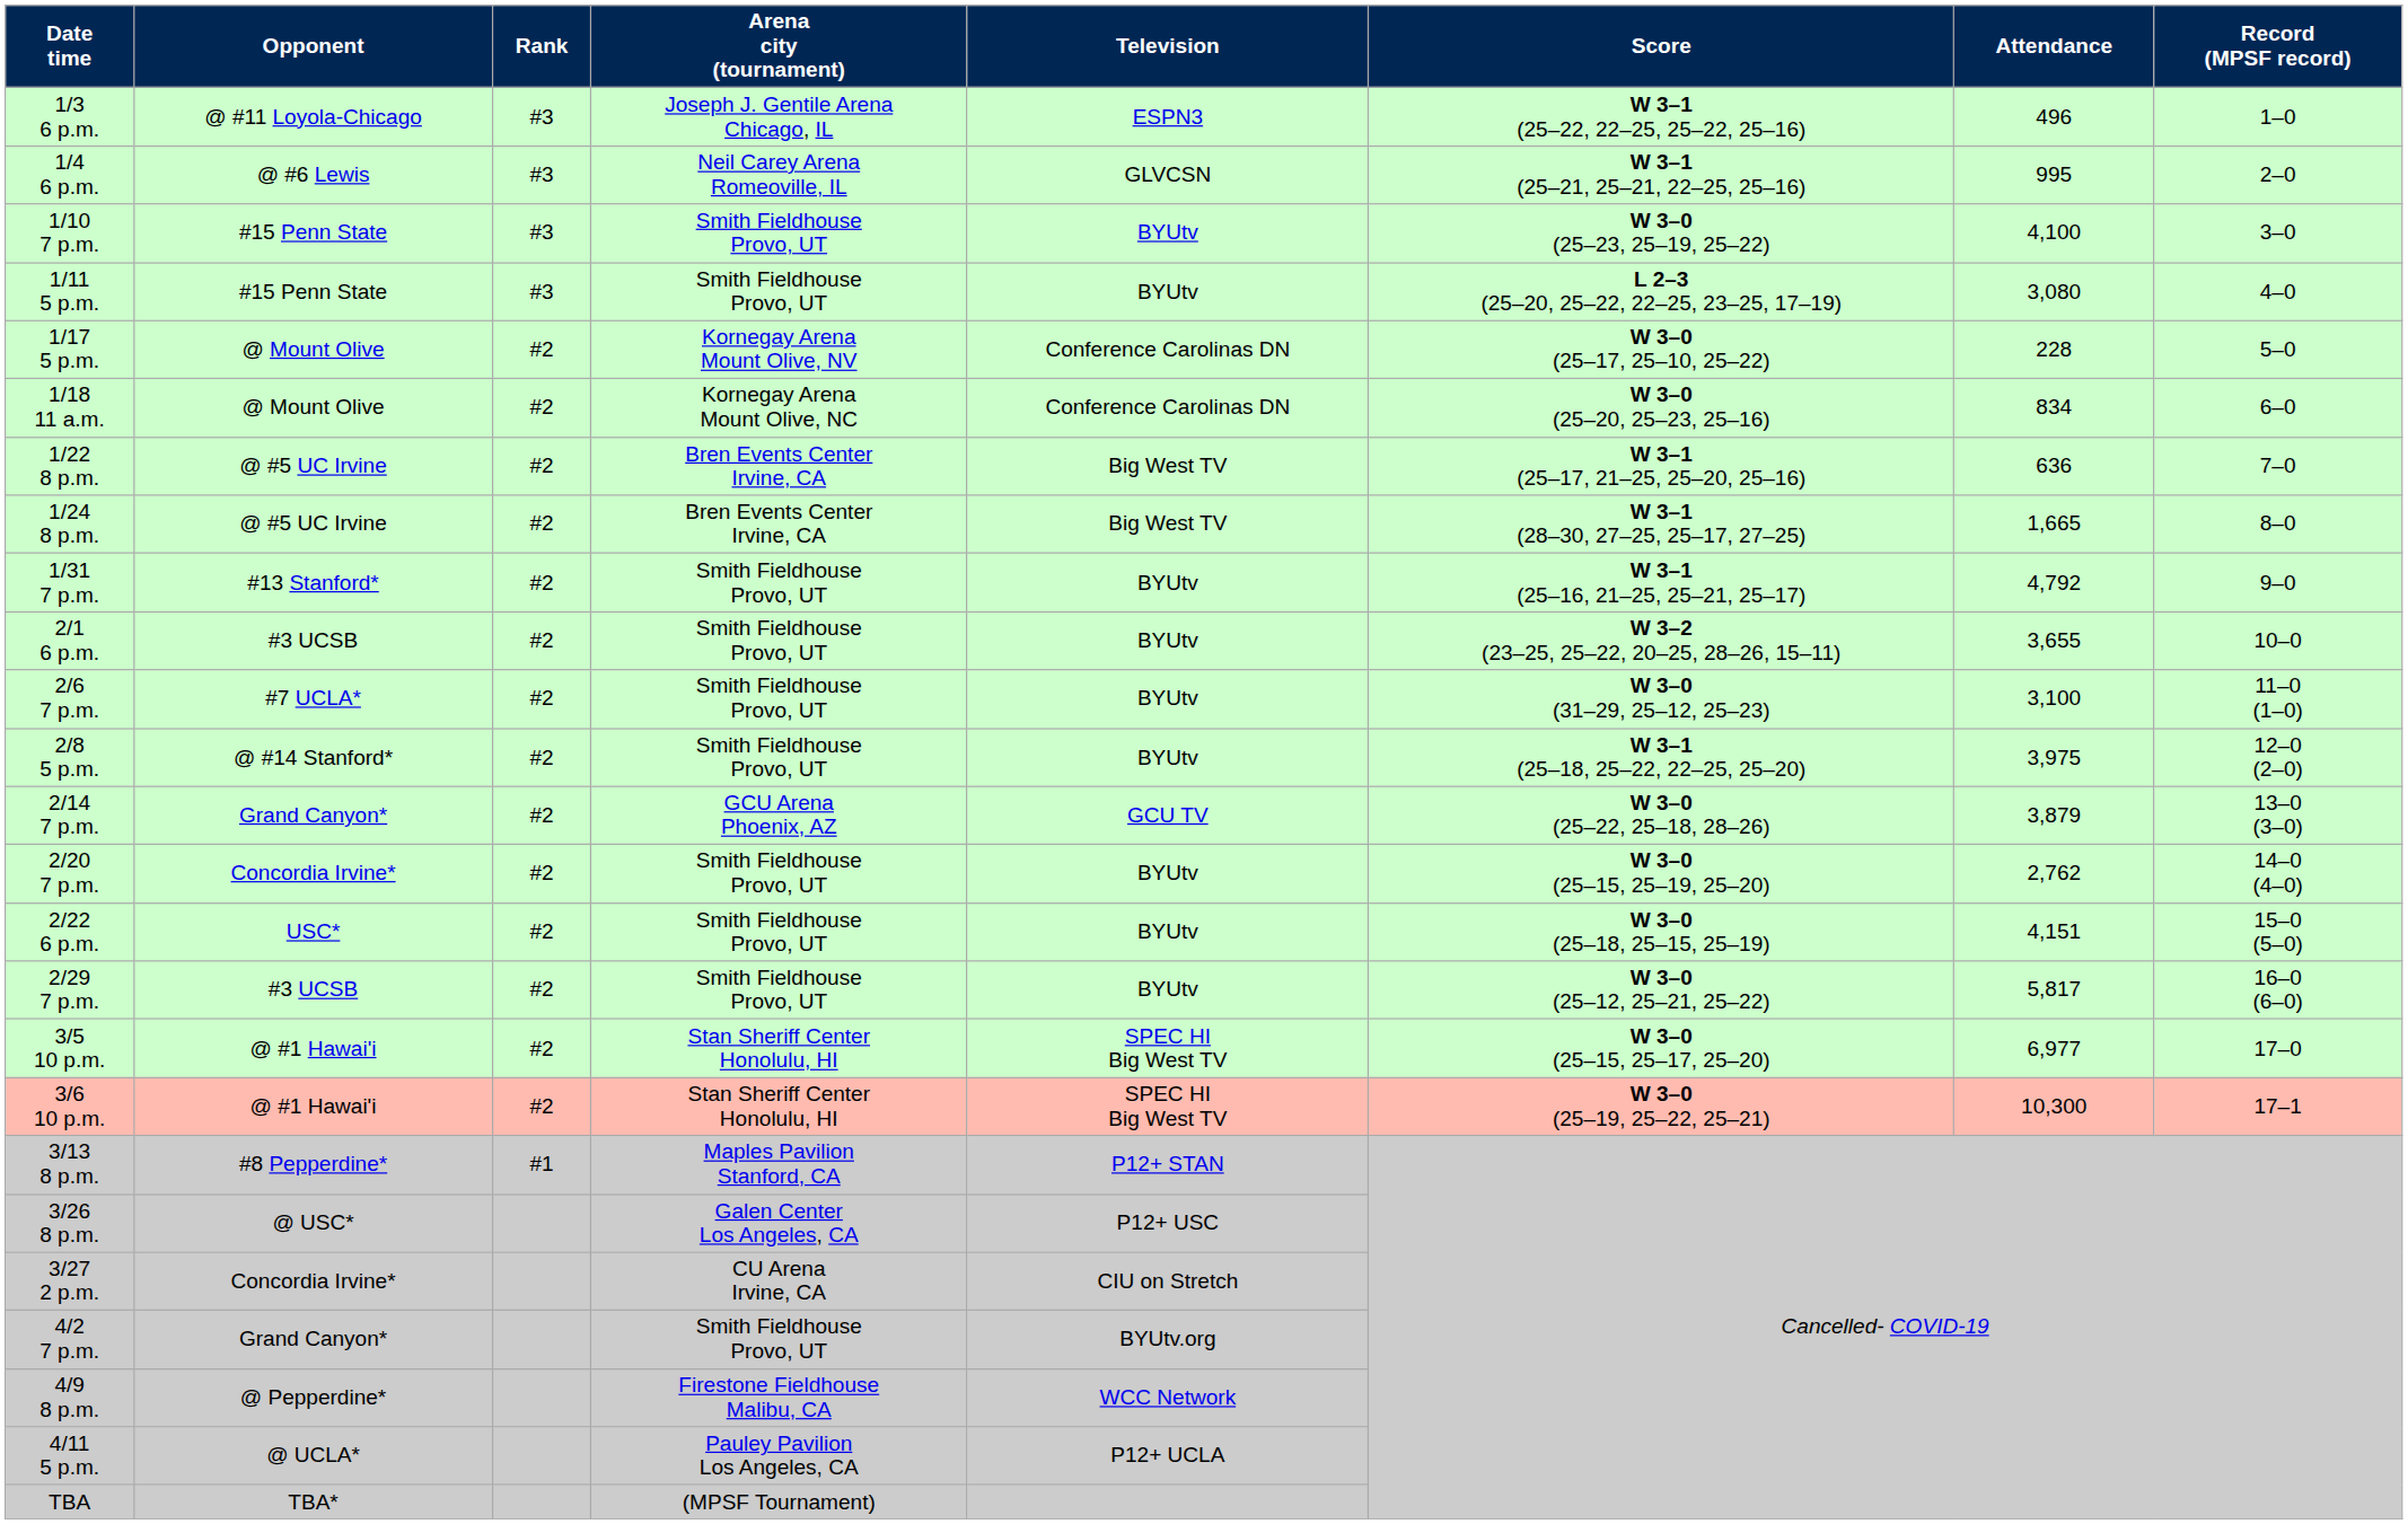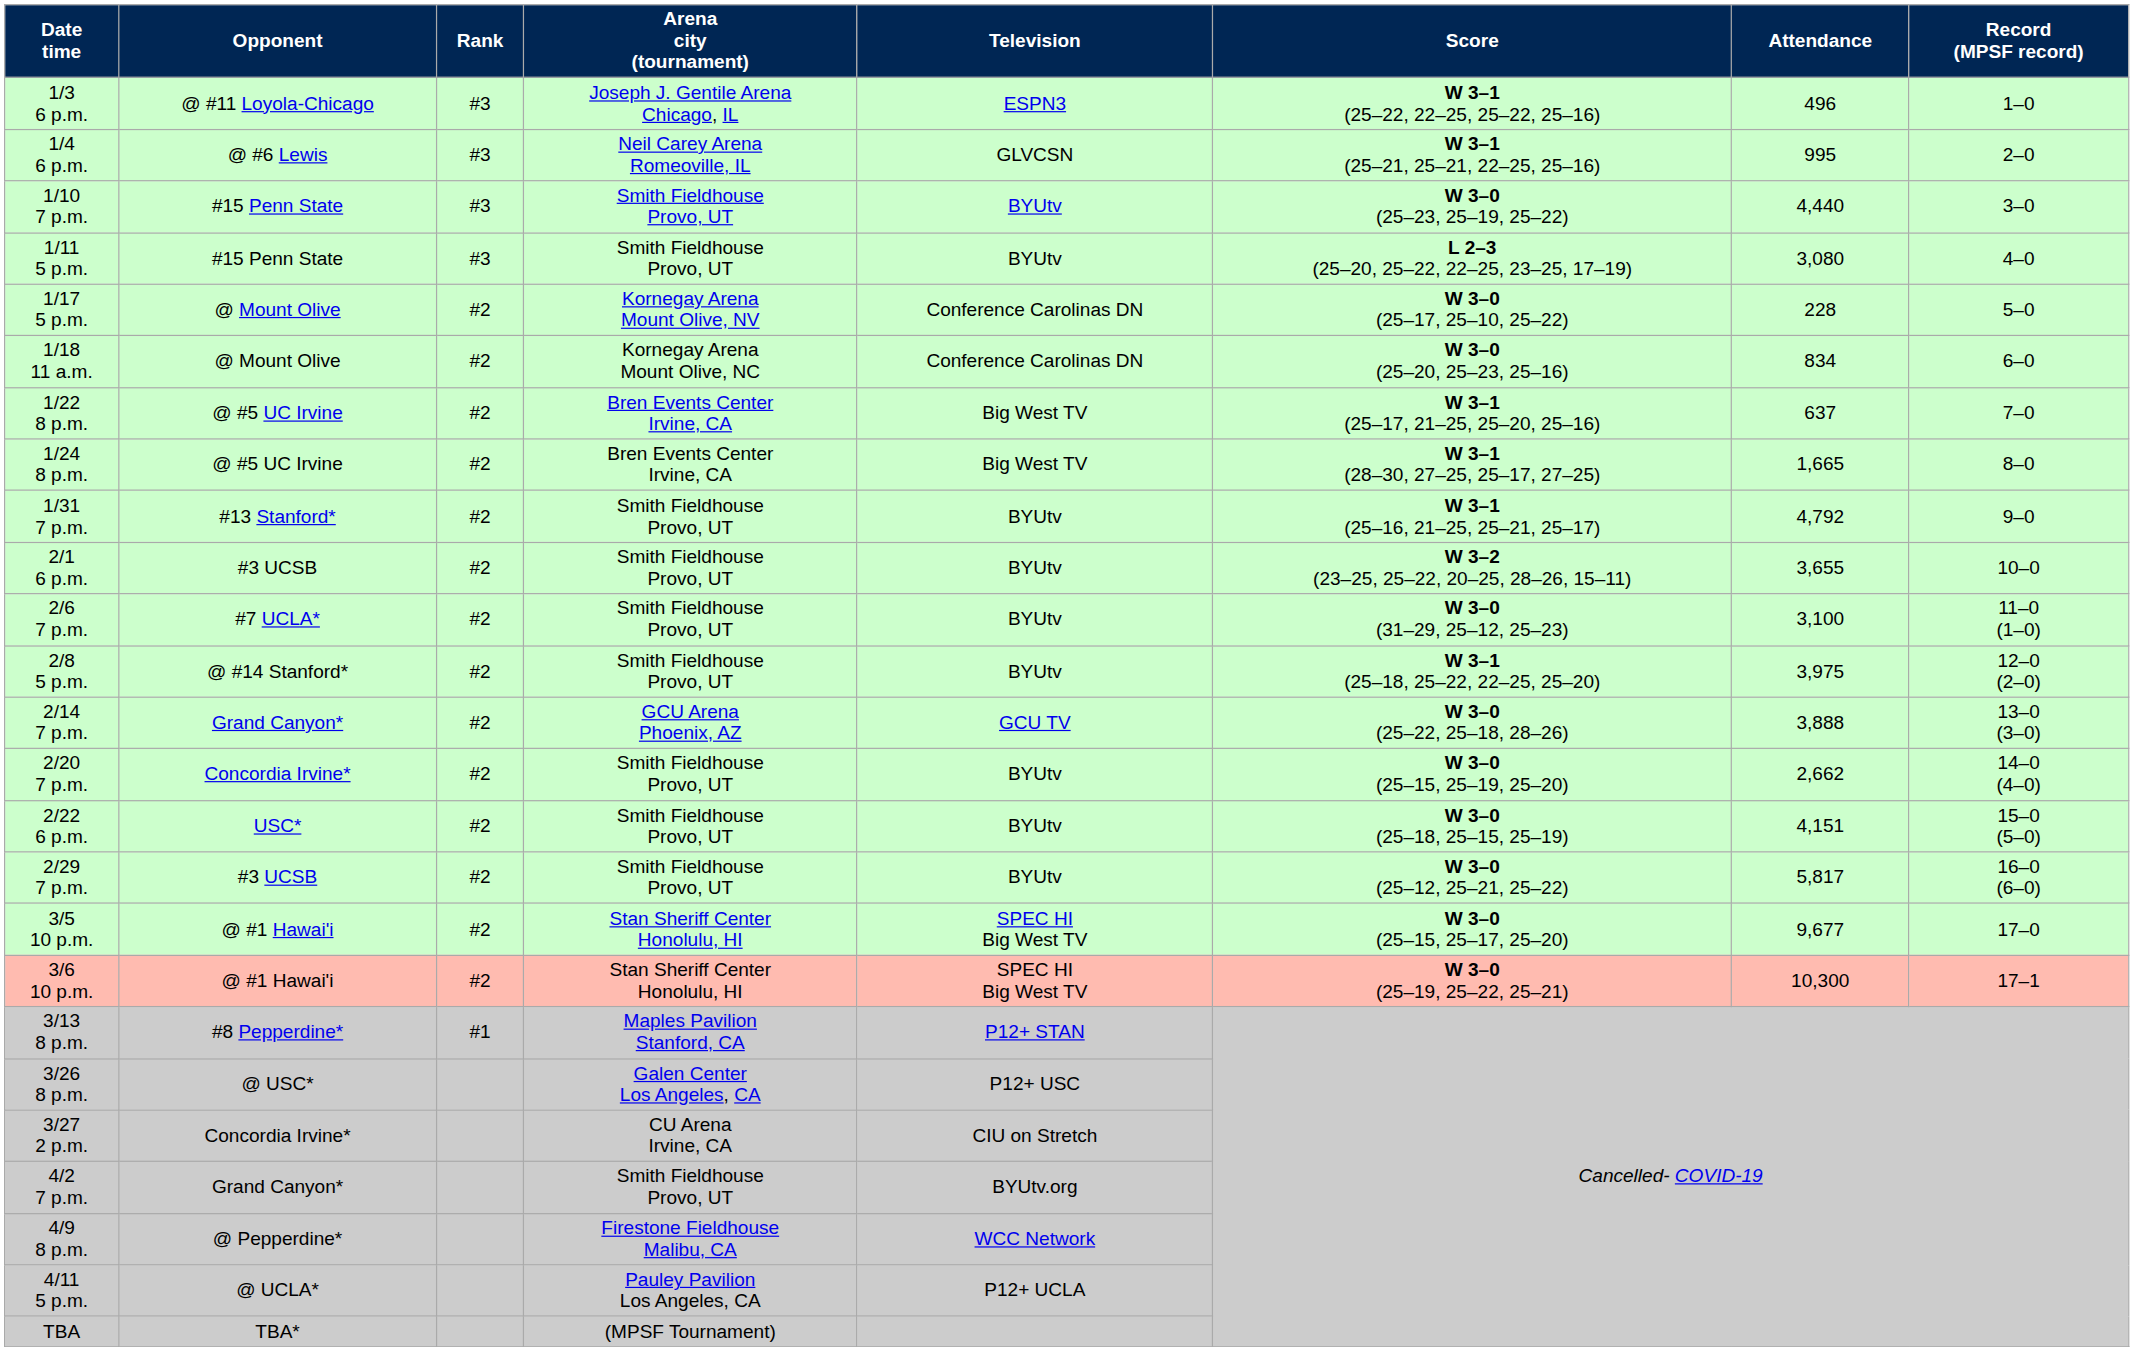 <table class="wikitable sortable" style="width:90%; text-align:center;">
 <tr>
 <th style="background:#002654; color:#FFFFFF;" scope="col">Date<br>time</th>
 <th style="background:#002654; color:#FFFFFF;" scope="col">Opponent</th>
 <th style="background:#002654; color:#FFFFFF;" scope="col">Rank</th>
 <th style="background:#002654; color:#FFFFFF;" scope="col">Arena<br>city<br>(tournament)</th>
 <th style="background:#002654; color:#FFFFFF;" scope="col">Television</th>
 <th style="background:#002654; color:#FFFFFF;" scope="col">Score</th>
 <th style="background:#002654; color:#FFFFFF;" scope="col">Attendance</th>
 <th style="background:#002654; color:#FFFFFF;" scope="col">Record<br>(MPSF record)</th>
 </tr>
 <tr bgcolor="#ccffcc">
 <td>1/3<br>6 p.m.</td>
 <td>@ #11 <a href='#'>Loyola-Chicago</a></td>
 <td>#3</td>
 <td><a href='#'>Joseph J. Gentile Arena</a><br><a href='#'>Chicago</a>, <a href='#'>IL</a></td>
 <td><a href='#'>ESPN3</a></td>
 <td><strong>W 3–1</strong><br>(25–22, 22–25, 25–22, 25–16)</td>
 <td>496</td>
 <td>1–0</td>
 </tr>
 <tr bgcolor="#ccffcc">
 <td>1/4<br>6 p.m.</td>
 <td>@ #6 <a href='#'>Lewis</a></td>
 <td>#3</td>
 <td><a href='#'>Neil Carey Arena</a><br><a href='#'>Romeoville, IL</a></td>
 <td>GLVCSN</td>
 <td><strong>W 3–1</strong><br>(25–21, 25–21, 22–25, 25–16)</td>
 <td>995</td>
 <td>2–0</td>
 </tr>
 <tr bgcolor="#ccffcc">
 <td>1/10<br>7 p.m.</td>
 <td>#15 <a href='#'>Penn State</a></td>
 <td>#3</td>
 <td><a href='#'>Smith Fieldhouse</a><br><a href='#'>Provo, UT</a></td>
 <td><a href='#'>BYUtv</a></td>
 <td><strong>W 3–0</strong><br>(25–23, 25–19, 25–22)</td>
-<td>4,100</td>
+<td>4,440</td>
 <td>3–0</td>
 </tr>
 <tr bgcolor="#ccffcc">
 <td>1/11<br>5 p.m.</td>
 <td>#15 Penn State</td>
 <td>#3</td>
 <td>Smith Fieldhouse<br>Provo, UT</td>
 <td>BYUtv</td>
 <td><strong>L 2–3</strong><br>(25–20, 25–22, 22–25, 23–25, 17–19)</td>
 <td>3,080</td>
 <td>4–0</td>
 </tr>
 <tr bgcolor="#ccffcc">
 <td>1/17<br>5 p.m.</td>
 <td>@ <a href='#'>Mount Olive</a></td>
 <td>#2</td>
 <td><a href='#'>Kornegay Arena</a><br><a href='#'>Mount Olive, NV</a></td>
 <td>Conference Carolinas DN</td>
 <td><strong>W 3–0</strong><br>(25–17, 25–10, 25–22)</td>
 <td>228</td>
 <td>5–0</td>
 </tr>
 <tr bgcolor="#ccffcc">
 <td>1/18<br>11 a.m.</td>
 <td>@ Mount Olive</td>
 <td>#2</td>
 <td>Kornegay Arena<br>Mount Olive, NC</td>
 <td>Conference Carolinas DN</td>
 <td><strong>W 3–0</strong><br>(25–20, 25–23, 25–16)</td>
 <td>834</td>
 <td>6–0</td>
 </tr>
 <tr bgcolor="#ccffcc">
 <td>1/22<br>8 p.m.</td>
 <td>@ #5 <a href='#'>UC Irvine</a></td>
 <td>#2</td>
 <td><a href='#'>Bren Events Center</a><br><a href='#'>Irvine, CA</a></td>
 <td>Big West TV</td>
 <td><strong>W 3–1</strong><br>(25–17, 21–25, 25–20, 25–16)</td>
-<td>636</td>
+<td>637</td>
 <td>7–0</td>
 </tr>
 <tr bgcolor="#ccffcc">
 <td>1/24<br>8 p.m.</td>
 <td>@ #5 UC Irvine</td>
 <td>#2</td>
 <td>Bren Events Center<br>Irvine, CA</td>
 <td>Big West TV</td>
 <td><strong>W 3–1</strong><br>(28–30, 27–25, 25–17, 27–25)</td>
 <td>1,665</td>
 <td>8–0</td>
 </tr>
 <tr bgcolor="#ccffcc">
 <td>1/31<br>7 p.m.</td>
 <td>#13 <a href='#'>Stanford*</a></td>
 <td>#2</td>
 <td>Smith Fieldhouse<br>Provo, UT</td>
 <td>BYUtv</td>
 <td><strong>W 3–1</strong><br>(25–16, 21–25, 25–21, 25–17)</td>
 <td>4,792</td>
 <td>9–0</td>
 </tr>
 <tr bgcolor="#ccffcc">
 <td>2/1<br>6 p.m.</td>
 <td>#3 UCSB</td>
 <td>#2</td>
 <td>Smith Fieldhouse<br>Provo, UT</td>
 <td>BYUtv</td>
 <td><strong>W 3–2</strong><br>(23–25, 25–22, 20–25, 28–26, 15–11)</td>
 <td>3,655</td>
 <td>10–0</td>
 </tr>
 <tr bgcolor="#ccffcc">
 <td>2/6<br>7 p.m.</td>
 <td>#7 <a href='#'>UCLA*</a></td>
 <td>#2</td>
 <td>Smith Fieldhouse<br>Provo, UT</td>
 <td>BYUtv</td>
 <td><strong>W 3–0</strong><br>(31–29, 25–12, 25–23)</td>
 <td>3,100</td>
 <td>11–0<br>(1–0)</td>
 </tr>
 <tr bgcolor="#ccffcc">
 <td>2/8<br>5 p.m.</td>
 <td>@ #14 Stanford*</td>
 <td>#2</td>
 <td>Smith Fieldhouse<br>Provo, UT</td>
 <td>BYUtv</td>
 <td><strong>W 3–1</strong><br>(25–18, 25–22, 22–25, 25–20)</td>
 <td>3,975</td>
 <td>12–0<br>(2–0)</td>
 </tr>
 <tr bgcolor="#ccffcc">
 <td>2/14<br>7 p.m.</td>
 <td><a href='#'>Grand Canyon*</a></td>
 <td>#2</td>
 <td><a href='#'>GCU Arena</a><br><a href='#'>Phoenix, AZ</a></td>
 <td><a href='#'>GCU TV</a></td>
 <td><strong>W 3–0</strong><br>(25–22, 25–18, 28–26)</td>
-<td>3,879</td>
+<td>3,888</td>
 <td>13–0<br>(3–0)</td>
 </tr>
 <tr bgcolor="#ccffcc">
 <td>2/20<br>7 p.m.</td>
 <td><a href='#'>Concordia Irvine*</a></td>
 <td>#2</td>
 <td>Smith Fieldhouse<br>Provo, UT</td>
 <td>BYUtv</td>
 <td><strong>W 3–0</strong><br>(25–15, 25–19, 25–20)</td>
-<td>2,762</td>
+<td>2,662</td>
 <td>14–0<br>(4–0)</td>
 </tr>
 <tr bgcolor="#ccffcc">
 <td>2/22<br>6 p.m.</td>
 <td><a href='#'>USC*</a></td>
 <td>#2</td>
 <td>Smith Fieldhouse<br>Provo, UT</td>
 <td>BYUtv</td>
 <td><strong>W 3–0</strong><br>(25–18, 25–15, 25–19)</td>
 <td>4,151</td>
 <td>15–0<br>(5–0)</td>
 </tr>
 <tr bgcolor="#ccffcc">
 <td>2/29<br>7 p.m.</td>
 <td>#3 <a href='#'>UCSB</a></td>
 <td>#2</td>
 <td>Smith Fieldhouse<br>Provo, UT</td>
 <td>BYUtv</td>
 <td><strong>W 3–0</strong><br>(25–12, 25–21, 25–22)</td>
 <td>5,817</td>
 <td>16–0<br>(6–0)</td>
 </tr>
 <tr bgcolor="#ccffcc">
 <td>3/5<br>10 p.m.</td>
 <td>@ #1 <a href='#'>Hawai'i</a></td>
 <td>#2</td>
 <td><a href='#'>Stan Sheriff Center</a><br><a href='#'>Honolulu, HI</a></td>
 <td><a href='#'>SPEC HI</a><br>Big West TV</td>
 <td><strong>W 3–0</strong><br>(25–15, 25–17, 25–20)</td>
-<td>6,977</td>
+<td>9,677</td>
 <td>17–0</td>
 </tr>
 <tr bgcolor="#ffbbb">
 <td>3/6<br>10 p.m.</td>
 <td>@ #1 Hawai'i</td>
 <td>#2</td>
 <td>Stan Sheriff Center<br>Honolulu, HI</td>
 <td>SPEC HI<br>Big West TV</td>
 <td><strong>W 3–0</strong><br>(25–19, 25–22, 25–21)</td>
 <td>10,300</td>
 <td>17–1</td>
 </tr>
 <tr bgcolor="CCCCCC">
 <td>3/13<br>8 p.m.</td>
 <td>#8 <a href='#'>Pepperdine*</a></td>
 <td>#1</td>
 <td><a href='#'>Maples Pavilion</a><br><a href='#'>Stanford, CA</a></td>
 <td><a href='#'>P12+ STAN</a></td>
 <td rowspan="7" colspan=3><em>Cancelled- <a href='#'>COVID-19</a></em></td>
 </tr>
 <tr bgcolor="CCCCCC">
 <td>3/26<br>8 p.m.</td>
 <td>@ USC*</td>
 <td></td>
 <td><a href='#'>Galen Center</a><br><a href='#'>Los Angeles</a>, <a href='#'>CA</a></td>
 <td>P12+ USC</td>
 </tr>
 <tr bgcolor="CCCCCC">
 <td>3/27<br>2 p.m.</td>
 <td>Concordia Irvine*</td>
 <td></td>
 <td>CU Arena<br>Irvine, CA</td>
 <td>CIU on Stretch</td>
 </tr>
 <tr bgcolor="CCCCCC">
 <td>4/2<br>7 p.m.</td>
 <td>Grand Canyon*</td>
 <td></td>
 <td>Smith Fieldhouse<br>Provo, UT</td>
 <td>BYUtv.org</td>
 </tr>
 <tr bgcolor="CCCCCC">
 <td>4/9<br>8 p.m.</td>
 <td>@ Pepperdine*</td>
 <td></td>
 <td><a href='#'>Firestone Fieldhouse</a><br><a href='#'>Malibu, CA</a></td>
 <td><a href='#'>WCC Network</a></td>
 </tr>
 <tr bgcolor="CCCCCC">
 <td>4/11<br>5 p.m.</td>
 <td>@ UCLA*</td>
 <td></td>
 <td><a href='#'>Pauley Pavilion</a><br>Los Angeles, CA</td>
 <td>P12+ UCLA</td>
 </tr>
 <tr bgcolor="CCCCCC">
 <td>TBA</td>
 <td>TBA*</td>
 <td></td>
 <td>(MPSF Tournament)</td>
 <td></td>
 </tr>
 <tr>
 </tr>
 </table>
